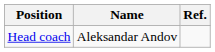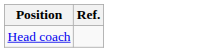 <table class="wikitable">
 <tr>
 <th>Position</th>
-<th>Name</th>
 <th>Ref.</th>
 </tr>
 <tr>
 <td><a href='#'>Head coach</a></td>
-<td>Aleksandar Andov</td>
 <td><br></td>
 </tr>
 </table>
